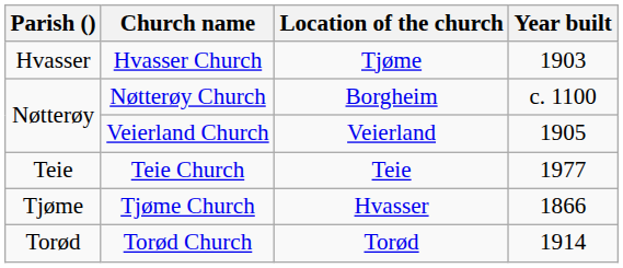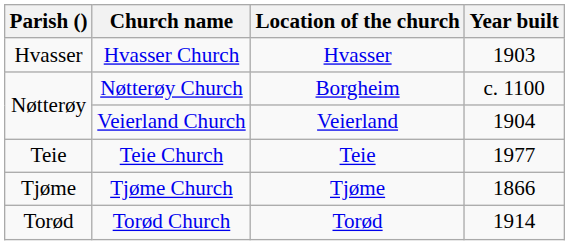 <table class="wikitable" style="text-align:center">
 <tr>
 <th>Parish ()</th>
 <th>Church name</th>
 <th>Location of the church</th>
 <th>Year built</th>
 </tr>
 <tr>
 <td rowspan="1">Hvasser</td>
 <td><a href='#'>Hvasser Church</a></td>
-<td><a href='#'>Tjøme</a></td>
+<td><a href='#'>Hvasser</a></td>
 <td>1903</td>
 </tr>
 <tr>
 <td rowspan="2">Nøtterøy</td>
 <td><a href='#'>Nøtterøy Church</a></td>
 <td><a href='#'>Borgheim</a></td>
 <td>c. 1100</td>
 </tr>
 <tr>
 <td><a href='#'>Veierland Church</a></td>
 <td><a href='#'>Veierland</a></td>
-<td>1905</td>
+<td>1904</td>
 </tr>
 <tr>
 <td rowspan="1">Teie</td>
 <td><a href='#'>Teie Church</a></td>
 <td><a href='#'>Teie</a></td>
 <td>1977</td>
 </tr>
 <tr>
 <td rowspan="1">Tjøme</td>
 <td><a href='#'>Tjøme Church</a></td>
-<td><a href='#'>Hvasser</a></td>
+<td><a href='#'>Tjøme</a></td>
 <td>1866</td>
 </tr>
 <tr>
 <td rowspan="1">Torød</td>
 <td><a href='#'>Torød Church</a></td>
 <td><a href='#'>Torød</a></td>
 <td>1914</td>
 </tr>
 </table>
